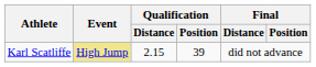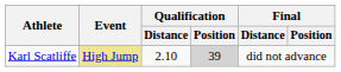 <table class=wikitable style="font-size:90%">
 <tr>
 <th rowspan="2">Athlete</th>
 <th rowspan="2">Event</th>
 <th colspan="2">Qualification</th>
 <th colspan="2">Final</th>
 </tr>
 <tr style="font-size:95%">
 <th>Distance</th>
 <th>Position</th>
 <th>Distance</th>
 <th>Position</th>
 </tr>
 <tr align=center>
 <td align=left><a href='#'>Karl Scatliffe</a></td>
 <td align=left style="background: khaki;"><a href='#'>High Jump</a></td>
-<td>2.15</td>
-<td>39</td>
+<td>2.10</td>
+<td style="background: lightgrey;">39</td>
 <td colspan=2>did not advance</td>
 </tr>
 </table>
